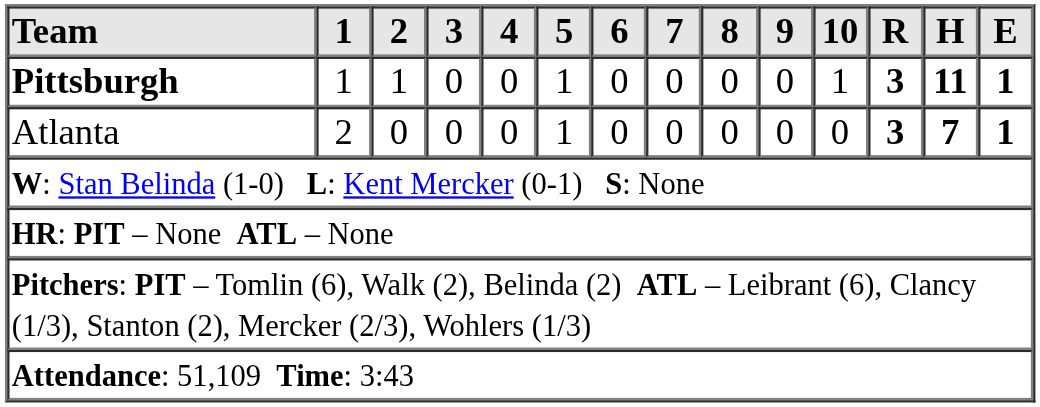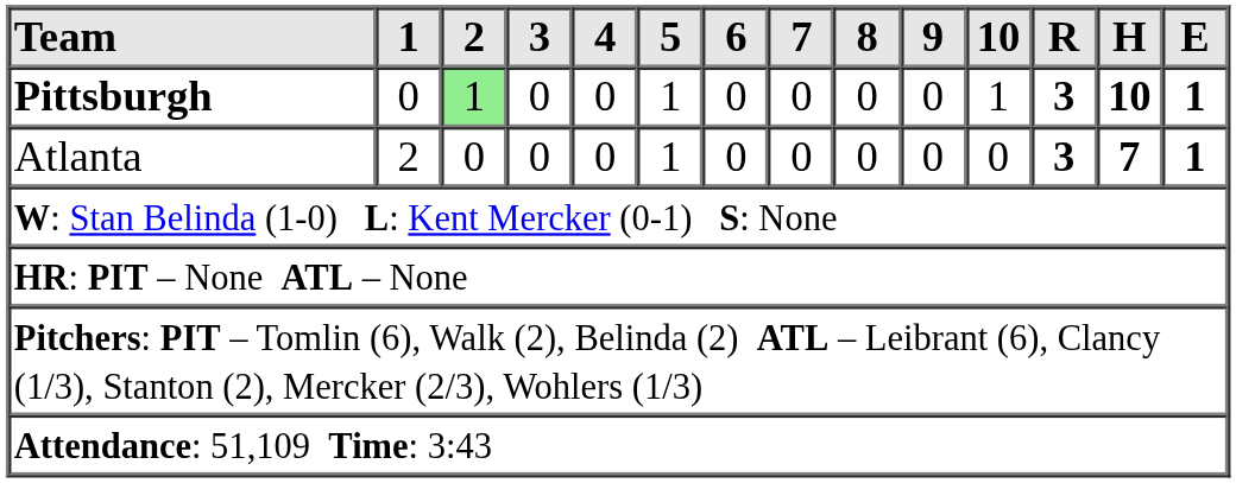 <table border="1" cellspacing="0"  style="width:450px; margin-left:3em;">
 <tr style="text-align:center; background:#e6e6e6;">
 <th style="text-align:left; width:28%;">Team</th>
 <th width=5%>1</th>
 <th width=5%>2</th>
 <th width=5%>3</th>
 <th width=5%>4</th>
 <th width=5%>5</th>
 <th width=5%>6</th>
 <th width=5%>7</th>
 <th width=5%>8</th>
 <th width=5%>9</th>
 <th width=5%>10</th>
 <th width=5%>R</th>
 <th width=5%>H</th>
 <th width=5%>E</th>
 </tr>
 <tr style="text-align:center;">
 <td align=left><strong>Pittsburgh</strong></td>
-<td>1</td>
-<td>1</td>
+<td>0</td>
+<td style="background: lightgreen;">1</td>
 <td>0</td>
 <td>0</td>
 <td>1</td>
 <td>0</td>
 <td>0</td>
 <td>0</td>
 <td>0</td>
 <td>1</td>
 <td><strong>3</strong></td>
-<td><strong>11</strong></td>
+<td><strong>10</strong></td>
 <td><strong>1</strong></td>
 </tr>
 <tr style="text-align:center;">
 <td align=left>Atlanta</td>
 <td>2</td>
 <td>0</td>
 <td>0</td>
 <td>0</td>
 <td>1</td>
 <td>0</td>
 <td>0</td>
 <td>0</td>
 <td>0</td>
 <td>0</td>
 <td><strong>3</strong></td>
 <td><strong>7</strong></td>
 <td><strong>1</strong></td>
 </tr>
 <tr style="text-align:left;">
 <td colspan=15><small><strong>W</strong>: <a href='#'>Stan Belinda</a> (1-0)   <strong>L</strong>: <a href='#'>Kent Mercker</a> (0-1)   <strong>S</strong>: None</small></td>
 </tr>
 <tr style="text-align:left;">
 <td colspan=15><small><strong>HR</strong>: <strong>PIT</strong> – None  <strong>ATL</strong> – None</small></td>
 </tr>
 <tr style="text-align:left;">
 <td colspan=15><small><strong>Pitchers</strong>: <strong>PIT</strong> – Tomlin (6), Walk (2), Belinda (2)  <strong>ATL</strong> – Leibrant (6), Clancy (1/3), Stanton (2), Mercker (2/3), Wohlers (1/3)</small></td>
 </tr>
 <tr style="text-align:left;">
 <td colspan=15><small><strong>Attendance</strong>: 51,109  <strong>Time</strong>: 3:43</small></td>
 </tr>
 </table>
